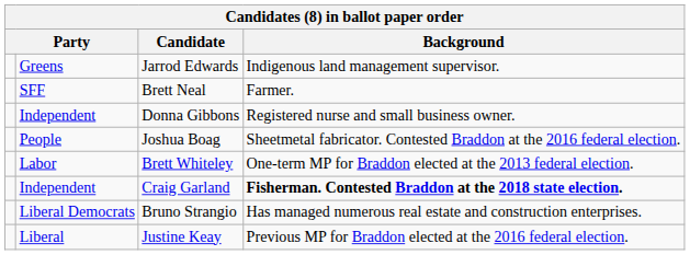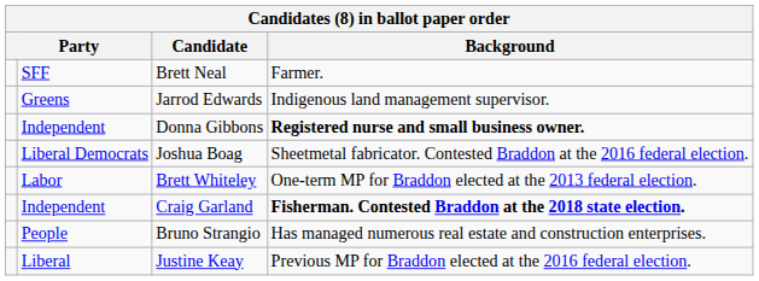 <table class="wikitable">
 <tr>
 <th colspan=4>Candidates (8) in ballot paper order</th>
 </tr>
 <tr>
 <th colspan=2>Party</th>
 <th>Candidate</th>
 <th>Background</th>
 </tr>
 <tr>
 <td width=3pt > </td>
+<td><a href='#'>SFF</a></td>
+<td>Brett Neal</td>
+<td>Farmer.</td>
+</tr>
+<tr>
+<td width=3pt > </td>
 <td><a href='#'>Greens</a></td>
 <td>Jarrod Edwards</td>
 <td>Indigenous land management supervisor.</td>
 </tr>
 <tr>
 <td width=3pt > </td>
-<td><a href='#'>SFF</a></td>
-<td>Brett Neal</td>
-<td>Farmer.</td>
+<td><a href='#'>Independent</a></td>
+<td>Donna Gibbons</td>
+<td><strong>Registered nurse and small business owner.</strong></td>
 </tr>
 <tr>
 <td width=3pt > </td>
-<td><a href='#'>Independent</a></td>
-<td>Donna Gibbons</td>
-<td>Registered nurse and small business owner.</td>
-</tr>
-<tr>
-<td width=3pt > </td>
-<td><a href='#'>People</a></td>
+<td><a href='#'>Liberal Democrats</a></td>
 <td>Joshua Boag</td>
 <td>Sheetmetal fabricator. Contested <a href='#'>Braddon</a> at the <a href='#'>2016 federal election</a>.</td>
 </tr>
 <tr>
 <td width=3pt > </td>
 <td><a href='#'>Labor</a></td>
 <td><a href='#'>Brett Whiteley</a></td>
 <td>One-term MP for <a href='#'>Braddon</a> elected at the <a href='#'>2013 federal election</a>.</td>
 </tr>
 <tr>
 <td width=3pt > </td>
 <td><a href='#'>Independent</a></td>
 <td><a href='#'>Craig Garland</a></td>
 <td><strong>Fisherman. Contested <a href='#'>Braddon</a> at the <a href='#'>2018 state election</a>.</strong></td>
 </tr>
 <tr>
 <td> </td>
-<td><a href='#'>Liberal Democrats</a></td>
+<td><a href='#'>People</a></td>
 <td>Bruno Strangio</td>
 <td>Has managed numerous real estate and construction enterprises.</td>
 </tr>
 <tr>
 <td width=3pt > </td>
 <td><a href='#'>Liberal</a></td>
 <td><a href='#'>Justine Keay</a></td>
 <td>Previous MP for <a href='#'>Braddon</a> elected at the <a href='#'>2016 federal election</a>.</td>
 </tr>
 </table>
